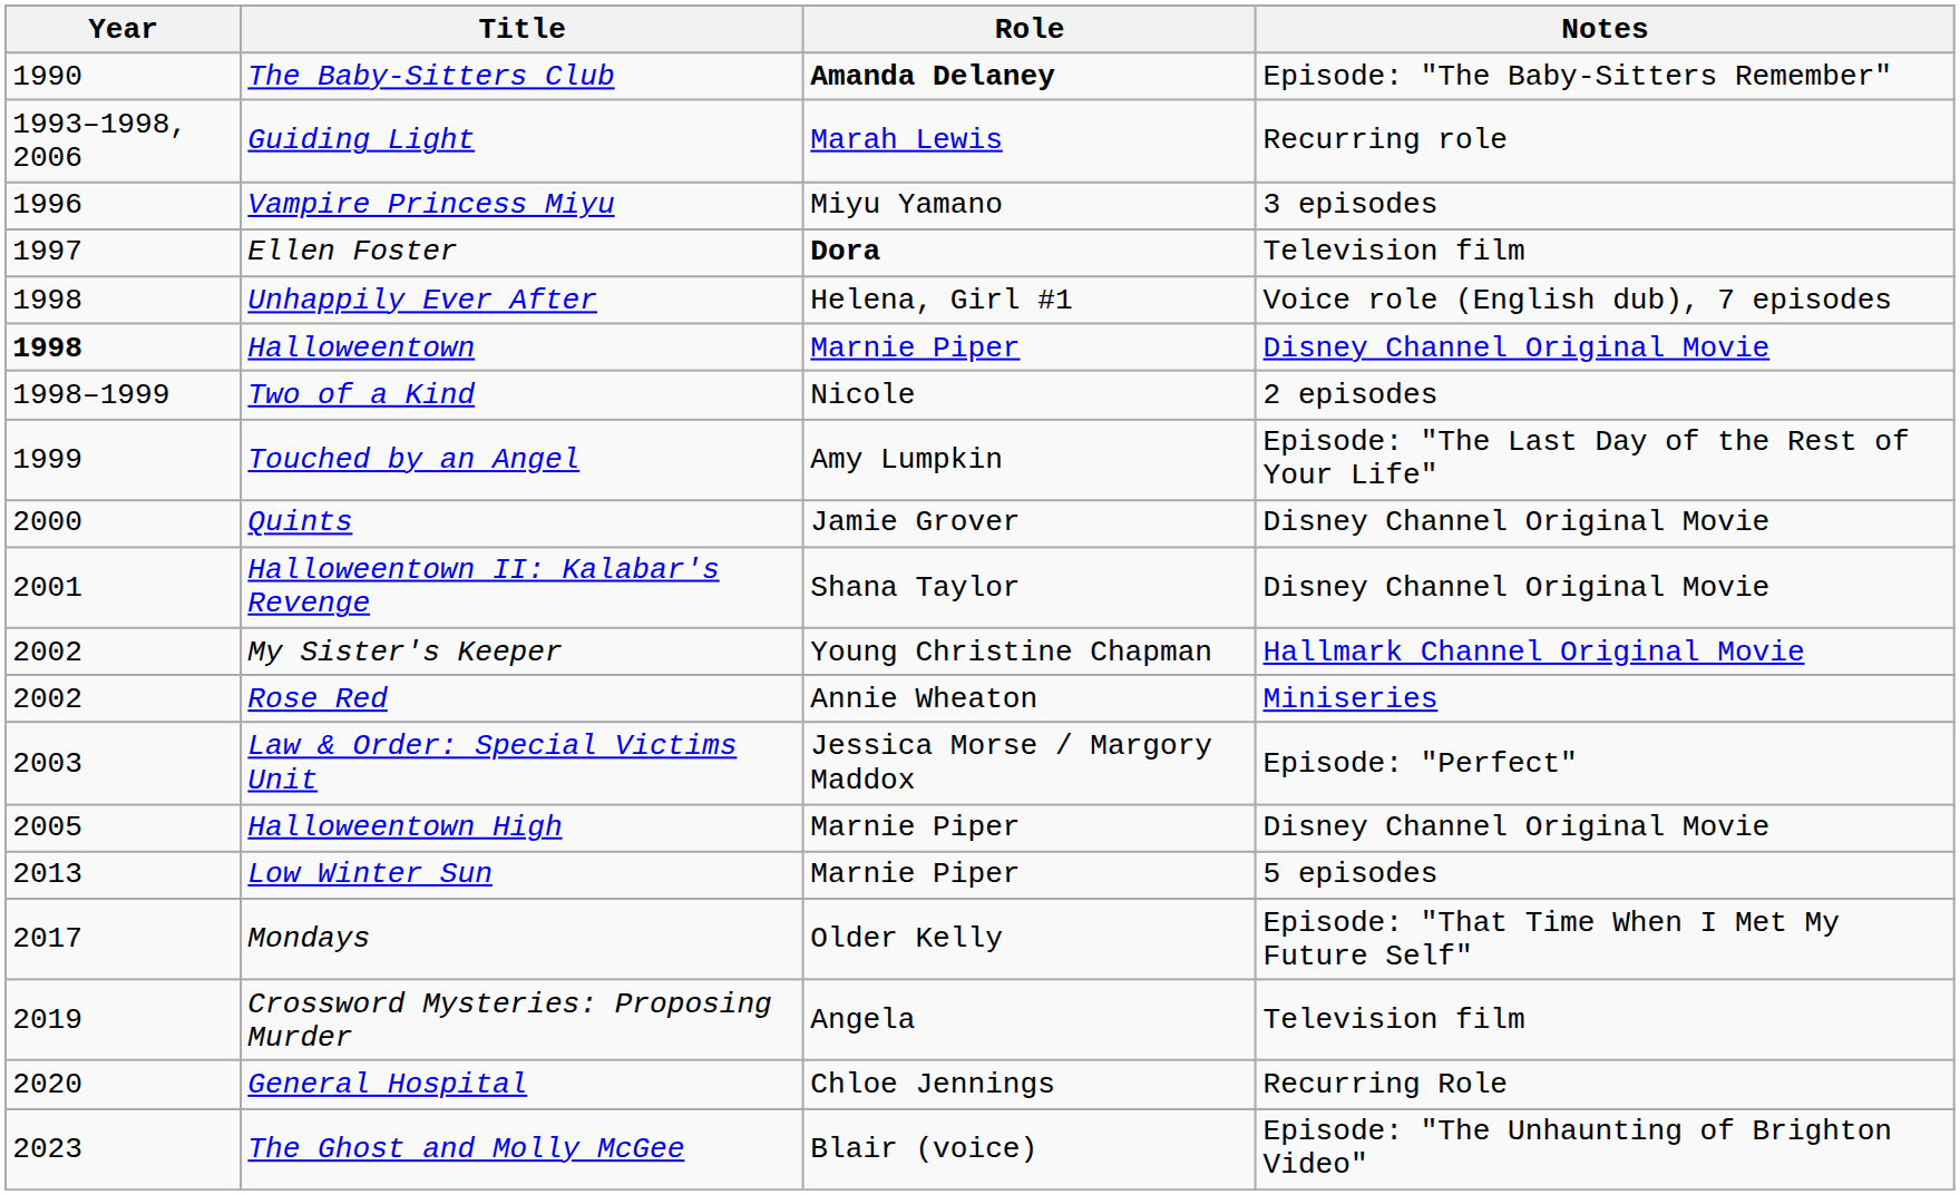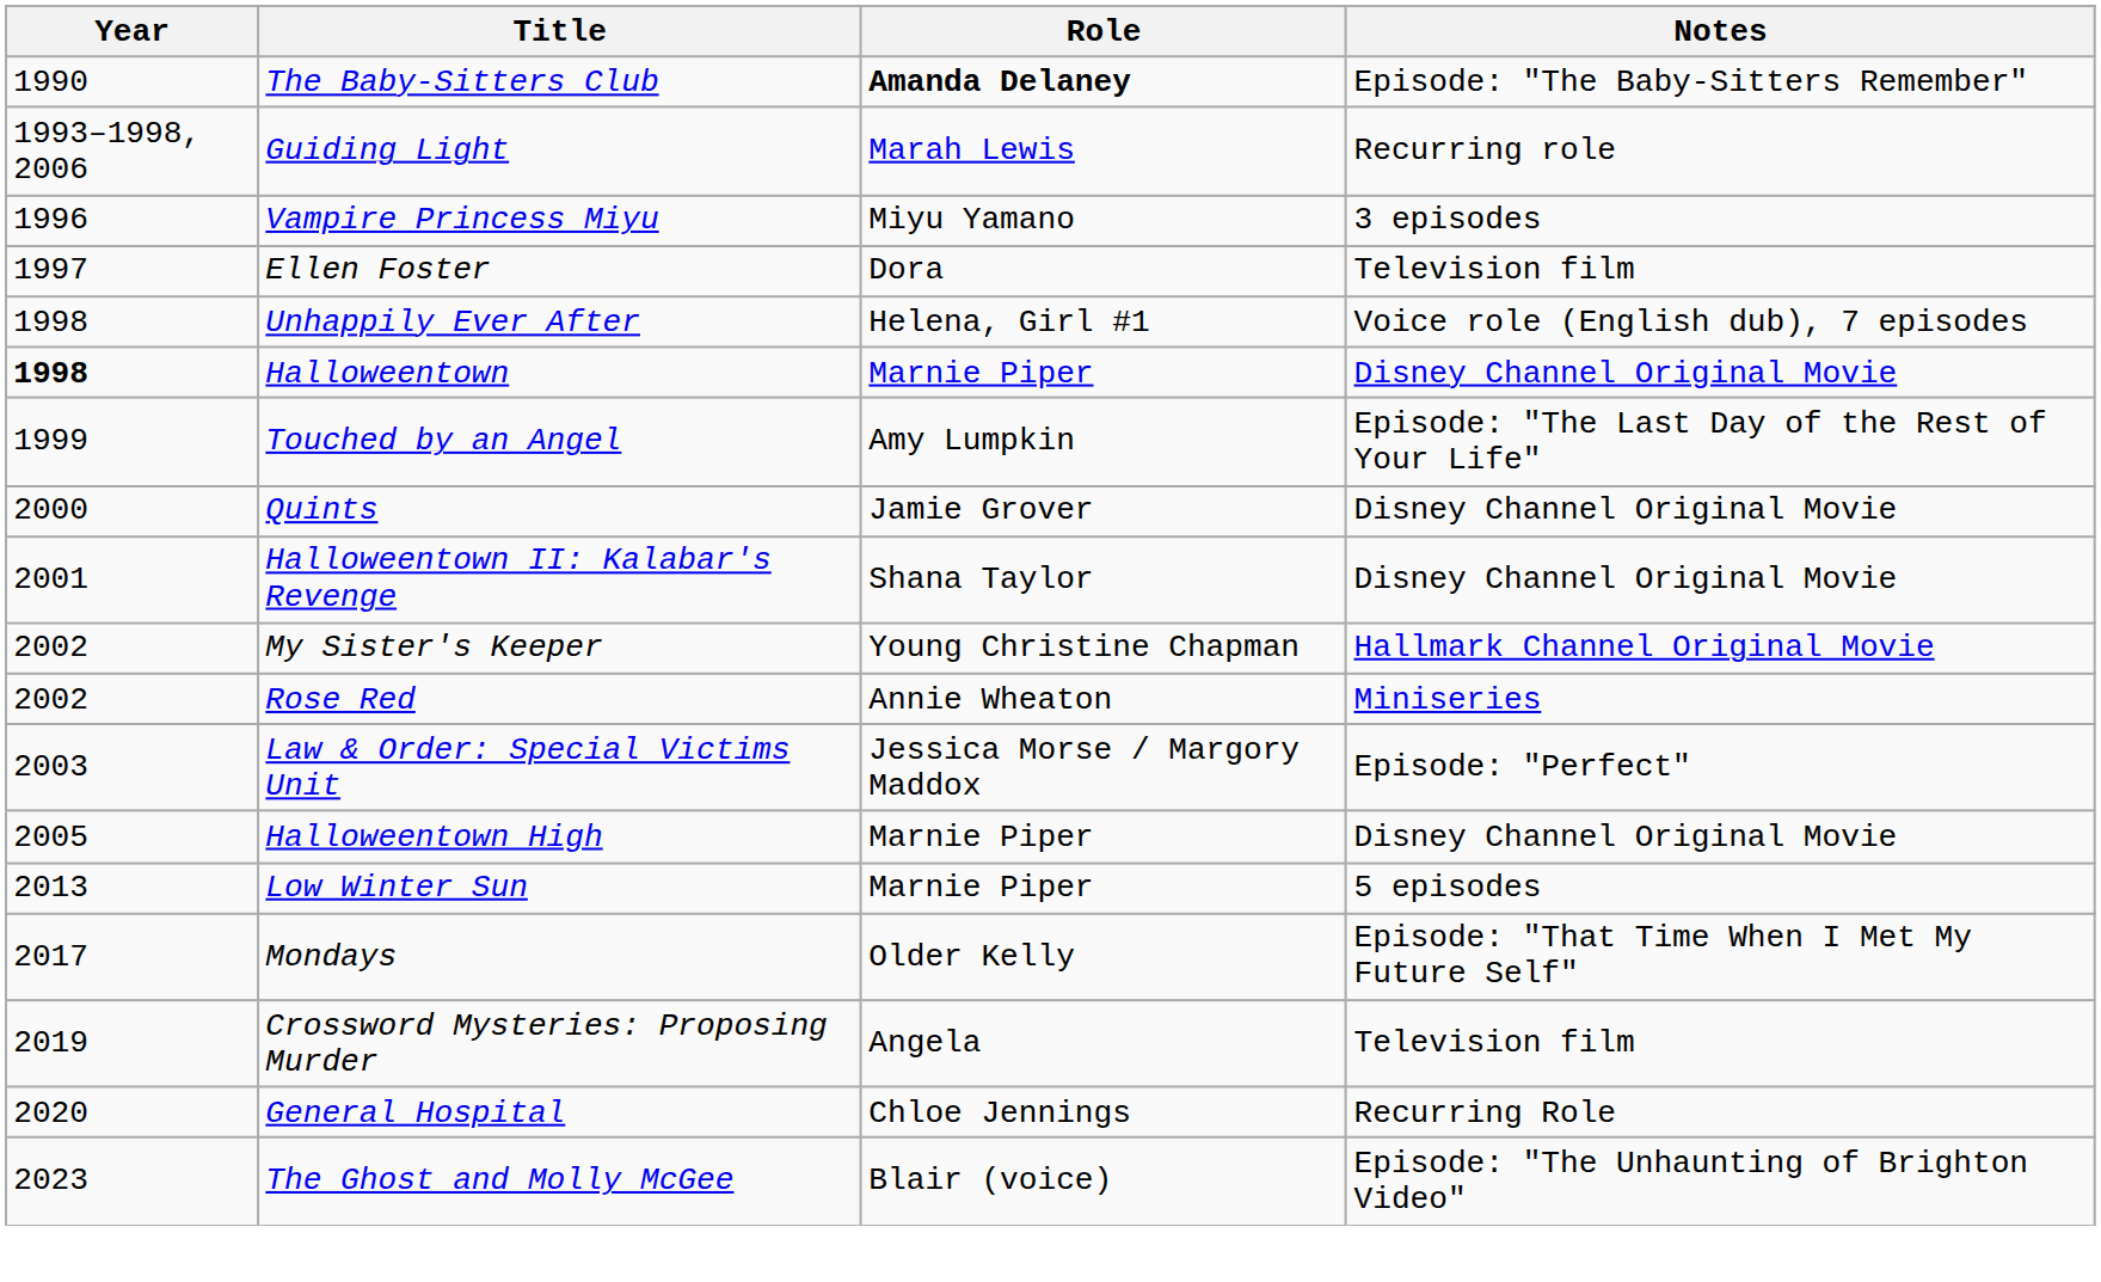 <table class="wikitable sortable">
 <tr>
 <th>Year</th>
 <th>Title</th>
 <th>Role</th>
 <th class="unsortable">Notes</th>
 </tr>
 <tr>
 <td>1990</td>
 <td><a href='#'><em>The Baby-Sitters Club</em></a></td>
 <td><strong>Amanda Delaney</strong></td>
 <td>Episode: "The Baby-Sitters Remember"</td>
 </tr>
 <tr>
 <td>1993–1998, 2006</td>
 <td><em><a href='#'>Guiding Light</a></em></td>
 <td><a href='#'>Marah Lewis</a></td>
 <td>Recurring role</td>
 </tr>
 <tr>
 <td>1996</td>
 <td><em><a href='#'>Vampire Princess Miyu</a></em></td>
 <td>Miyu Yamano</td>
 <td>3 episodes</td>
 </tr>
 <tr>
 <td>1997</td>
 <td><em>Ellen Foster</em></td>
-<td><strong>Dora</strong></td>
+<td>Dora</td>
 <td>Television film</td>
 </tr>
 <tr>
 <td>1998</td>
 <td><em><a href='#'>Unhappily Ever After</a></em></td>
 <td>Helena, Girl #1</td>
 <td>Voice role (English dub), 7 episodes</td>
 </tr>
 <tr>
 <td><strong>1998</strong></td>
 <td><a href='#'><em>Halloweentown</em></a></td>
 <td><a href='#'>Marnie Piper</a></td>
 <td><a href='#'>Disney Channel Original Movie</a></td>
-</tr>
-<tr>
-<td>1998–1999</td>
-<td><a href='#'><em>Two of a Kind</em></a></td>
-<td>Nicole</td>
-<td>2 episodes</td>
 </tr>
 <tr>
 <td>1999</td>
 <td><em><a href='#'>Touched by an Angel</a></em></td>
 <td>Amy Lumpkin</td>
 <td>Episode: "The Last Day of the Rest of Your Life"</td>
 </tr>
 <tr>
 <td>2000</td>
 <td><em><a href='#'>Quints</a></em></td>
 <td>Jamie Grover</td>
 <td>Disney Channel Original Movie</td>
 </tr>
 <tr>
 <td>2001</td>
 <td><em><a href='#'>Halloweentown II: Kalabar's Revenge</a></em></td>
 <td>Shana Taylor</td>
 <td>Disney Channel Original Movie</td>
 </tr>
 <tr>
 <td>2002</td>
 <td><em>My Sister's Keeper</em></td>
 <td>Young Christine Chapman</td>
 <td><a href='#'>Hallmark Channel Original Movie</a></td>
 </tr>
 <tr>
 <td>2002</td>
 <td><a href='#'><em>Rose Red</em></a></td>
 <td>Annie Wheaton</td>
 <td><a href='#'>Miniseries</a></td>
 </tr>
 <tr>
 <td>2003</td>
 <td><em><a href='#'>Law & Order: Special Victims Unit</a></em></td>
 <td>Jessica Morse / Margory Maddox</td>
 <td>Episode: "Perfect"</td>
 </tr>
 <tr>
 <td>2005</td>
 <td><em><a href='#'>Halloweentown High</a></em></td>
 <td>Marnie Piper</td>
 <td>Disney Channel Original Movie</td>
 </tr>
 <tr>
 <td>2013</td>
 <td><a href='#'><em>Low Winter Sun</em></a></td>
 <td>Marnie Piper</td>
 <td>5 episodes</td>
 </tr>
 <tr>
 <td>2017</td>
 <td><em>Mondays</em></td>
 <td>Older Kelly</td>
 <td>Episode: "That Time When I Met My Future Self"</td>
 </tr>
 <tr>
 <td>2019</td>
 <td><em>Crossword Mysteries: Proposing Murder</em></td>
 <td>Angela</td>
 <td>Television film</td>
 </tr>
 <tr>
 <td>2020</td>
 <td><em><a href='#'>General Hospital</a></em></td>
 <td>Chloe Jennings</td>
 <td>Recurring Role</td>
 </tr>
 <tr>
 <td>2023</td>
 <td><em><a href='#'>The Ghost and Molly McGee</a></em></td>
 <td>Blair (voice)</td>
 <td>Episode: "The Unhaunting of Brighton Video"</td>
 </tr>
 </table>
